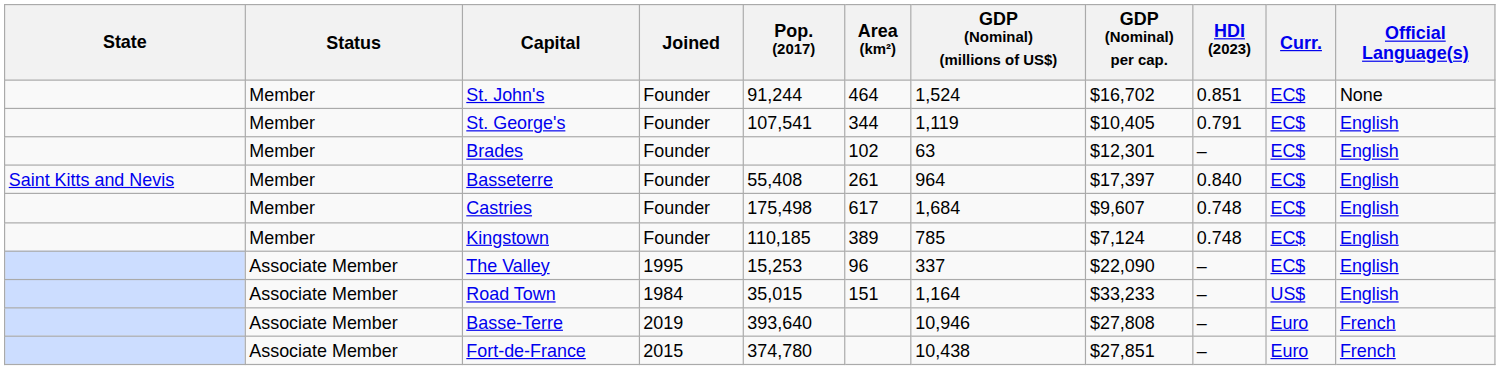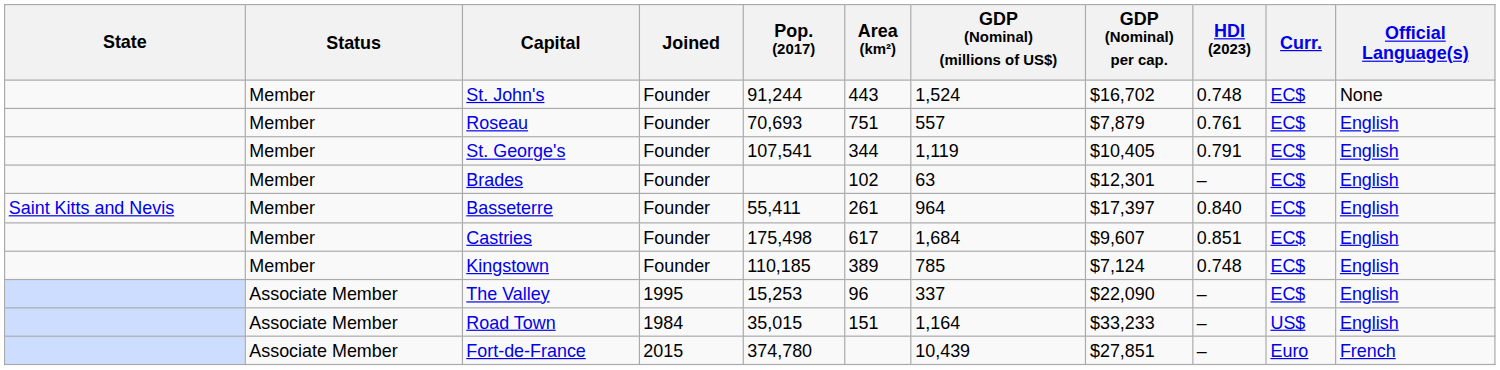 <table class="wikitable sortable" style="font-size:95%; width:100%">
 <tr>
 <th style="line-height:95%">State</th>
 <th>Status</th>
 <th>Capital</th>
 <th>Joined</th>
 <th>Pop.<br><sup>(2017)</sup></th>
 <th>Area<br><sup>(km²)</sup></th>
 <th>GDP<br><sup>(Nominal)<br>(millions of US$)</sup></th>
 <th>GDP<br><sup>(Nominal)<br>per cap.</sup></th>
 <th><a href='#'>HDI</a><br><sup>(2023)</sup><br></th>
 <th><a href='#'>Curr.</a></th>
 <th><a href='#'>Official<br>Language(s)</a></th>
 </tr>
 <tr>
 <td></td>
 <td>Member</td>
 <td><a href='#'>St. John's</a></td>
 <td>Founder</td>
 <td>91,244</td>
-<td>464</td>
+<td>443</td>
 <td>1,524</td>
 <td>$16,702</td>
-<td>0.851</td>
+<td>0.748</td>
 <td><a href='#'>EC$</a></td>
 <td>None</td>
+</tr>
+<tr>
+<td></td>
+<td>Member</td>
+<td><a href='#'>Roseau</a></td>
+<td>Founder</td>
+<td>70,693</td>
+<td>751</td>
+<td>557</td>
+<td>$7,879</td>
+<td>0.761</td>
+<td><a href='#'>EC$</a></td>
+<td><a href='#'>English</a></td>
 </tr>
 <tr>
 <td></td>
 <td>Member</td>
 <td><a href='#'>St. George's</a></td>
 <td>Founder</td>
 <td>107,541</td>
 <td>344</td>
 <td>1,119</td>
 <td>$10,405</td>
 <td>0.791</td>
 <td><a href='#'>EC$</a></td>
 <td><a href='#'>English</a></td>
 </tr>
 <tr>
 <td></td>
 <td>Member</td>
 <td><a href='#'>Brades</a></td>
 <td>Founder</td>
 <td></td>
 <td>102</td>
 <td>63</td>
 <td>$12,301</td>
 <td>–</td>
 <td><a href='#'>EC$</a></td>
 <td><a href='#'>English</a></td>
 </tr>
 <tr>
 <td> <a href='#'>Saint Kitts and Nevis</a></td>
 <td>Member</td>
 <td><a href='#'>Basseterre</a></td>
 <td>Founder</td>
-<td>55,408</td>
+<td>55,411</td>
 <td>261</td>
 <td>964</td>
 <td>$17,397</td>
 <td>0.840</td>
 <td><a href='#'>EC$</a></td>
 <td><a href='#'>English</a></td>
 </tr>
 <tr>
 <td></td>
 <td>Member</td>
 <td><a href='#'>Castries</a></td>
 <td>Founder</td>
 <td>175,498</td>
 <td>617</td>
 <td>1,684</td>
 <td>$9,607</td>
-<td>0.748</td>
+<td>0.851</td>
 <td><a href='#'>EC$</a></td>
 <td><a href='#'>English</a></td>
 </tr>
 <tr>
 <td></td>
 <td>Member</td>
 <td><a href='#'>Kingstown</a></td>
 <td>Founder</td>
 <td>110,185</td>
 <td>389</td>
 <td>785</td>
 <td>$7,124</td>
 <td>0.748</td>
 <td><a href='#'>EC$</a></td>
 <td><a href='#'>English</a></td>
 </tr>
 <tr>
 <td style="background:#cdf"></td>
 <td>Associate Member</td>
 <td><a href='#'>The Valley</a></td>
 <td>1995</td>
 <td>15,253</td>
 <td>96</td>
 <td>337</td>
 <td>$22,090</td>
 <td>–</td>
 <td><a href='#'>EC$</a></td>
 <td><a href='#'>English</a></td>
 </tr>
 <tr>
 <td style="background:#cdf"></td>
 <td>Associate Member</td>
 <td><a href='#'>Road Town</a></td>
 <td>1984</td>
 <td>35,015</td>
 <td>151</td>
 <td>1,164</td>
 <td>$33,233</td>
 <td>–</td>
 <td><a href='#'>US$</a></td>
 <td><a href='#'>English</a></td>
 </tr>
 <tr>
 <td style="background:#cdf"></td>
 <td>Associate Member</td>
-<td><a href='#'>Basse-Terre</a></td>
-<td>2019</td>
-<td>393,640</td>
-<td></td>
-<td>10,946</td>
-<td>$27,808</td>
-<td>–</td>
-<td><a href='#'>Euro</a></td>
-<td><a href='#'>French</a></td>
-</tr>
-<tr>
-<td style="background:#cdf"></td>
-<td>Associate Member</td>
 <td><a href='#'>Fort-de-France</a></td>
 <td>2015</td>
 <td>374,780</td>
 <td></td>
-<td>10,438</td>
+<td>10,439</td>
 <td>$27,851</td>
 <td>–</td>
 <td><a href='#'>Euro</a></td>
 <td><a href='#'>French</a></td>
 </tr>
 </table>
